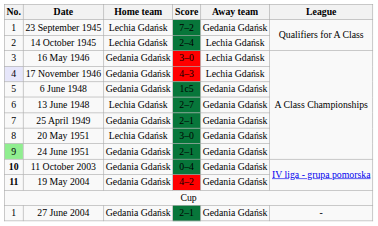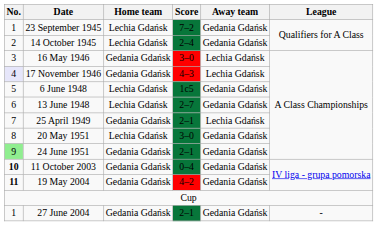 <table class="wikitable" style="text-align: center">
 <tr>
 <th>No.</th>
 <th>Date</th>
 <th>Home team</th>
 <th>Score</th>
 <th>Away team</th>
 <th>League</th>
 </tr>
 <tr>
 <td>1</td>
 <td>23 September 1945</td>
 <td>Lechia Gdańsk</td>
 <td bgcolor=#07763a><span>7–2</span></td>
 <td>Gedania Gdańsk</td>
 <td rowspan=2>Qualifiers for A Class</td>
 </tr>
 <tr>
 <td>2</td>
 <td>14 October 1945</td>
 <td>Lechia Gdańsk</td>
 <td bgcolor=#07763a><span>2–4</span></td>
-<td>Lechia Gdańsk</td>
+<td>Gedania Gdańsk</td>
 </tr>
 <tr>
 <td>3</td>
 <td>16 May 1946</td>
 <td>Gedania Gdańsk</td>
 <td bgcolor=red><span>3–0</span></td>
 <td>Lechia Gdańsk</td>
 <td rowspan=7>A Class Championships</td>
 </tr>
 <tr>
 <td style="background: lavender;">4</td>
 <td>17 November 1946</td>
 <td>Gedania Gdańsk</td>
 <td bgcolor=red><span>4–3</span></td>
 <td>Lechia Gdańsk</td>
 </tr>
 <tr>
 <td>5</td>
 <td>6 June 1948</td>
-<td>Gedania Gdańsk</td>
+<td>Lechia Gdańsk</td>
 <td bgcolor=#07763a><span>1c5</span></td>
 <td>Gedania Gdańsk</td>
 </tr>
 <tr>
 <td>6</td>
 <td>13 June 1948</td>
 <td>Lechia Gdańsk</td>
 <td bgcolor="#07763a"><span>2–7</span></td>
 <td>Gedania Gdańsk</td>
 </tr>
 <tr>
 <td>7</td>
 <td>25 April 1949</td>
 <td>Gedania Gdańsk</td>
 <td bgcolor=#07763a><span>2–1</span></td>
-<td>Gedania Gdańsk</td>
+<td>Lechia Gdańsk</td>
 </tr>
 <tr>
 <td>8</td>
 <td>20 May 1951</td>
 <td>Lechia Gdańsk</td>
 <td bgcolor=#07763a><span>3–0</span></td>
 <td>Gedania Gdańsk</td>
 </tr>
 <tr>
 <td style="background: lightgreen;">9</td>
 <td>24 June 1951</td>
 <td>Gedania Gdańsk</td>
 <td bgcolor=#07763a><span>2–1</span></td>
 <td>Gedania Gdańsk</td>
 </tr>
 <tr>
 <td><strong>10</strong></td>
 <td>11 October 2003</td>
 <td>Gedania Gdańsk</td>
 <td bgcolor=#07763a><span>0–4</span></td>
 <td>Gedania Gdańsk</td>
 <td rowspan=2><a href='#'>IV liga - grupa pomorska</a></td>
 </tr>
 <tr>
 <td><strong>11</strong></td>
 <td>19 May 2004</td>
 <td>Gedania Gdańsk</td>
 <td bgcolor=red><span>4–2</span></td>
 <td>Gedania Gdańsk</td>
 </tr>
 <tr>
 <td colspan=6>Cup</td>
 </tr>
 <tr>
 <td>1</td>
 <td>27 June 2004</td>
 <td>Gedania Gdańsk</td>
 <td bgcolor=#07763a><span>2–1</span></td>
 <td>Gedania Gdańsk</td>
 <td>-</td>
 </tr>
 </table>
